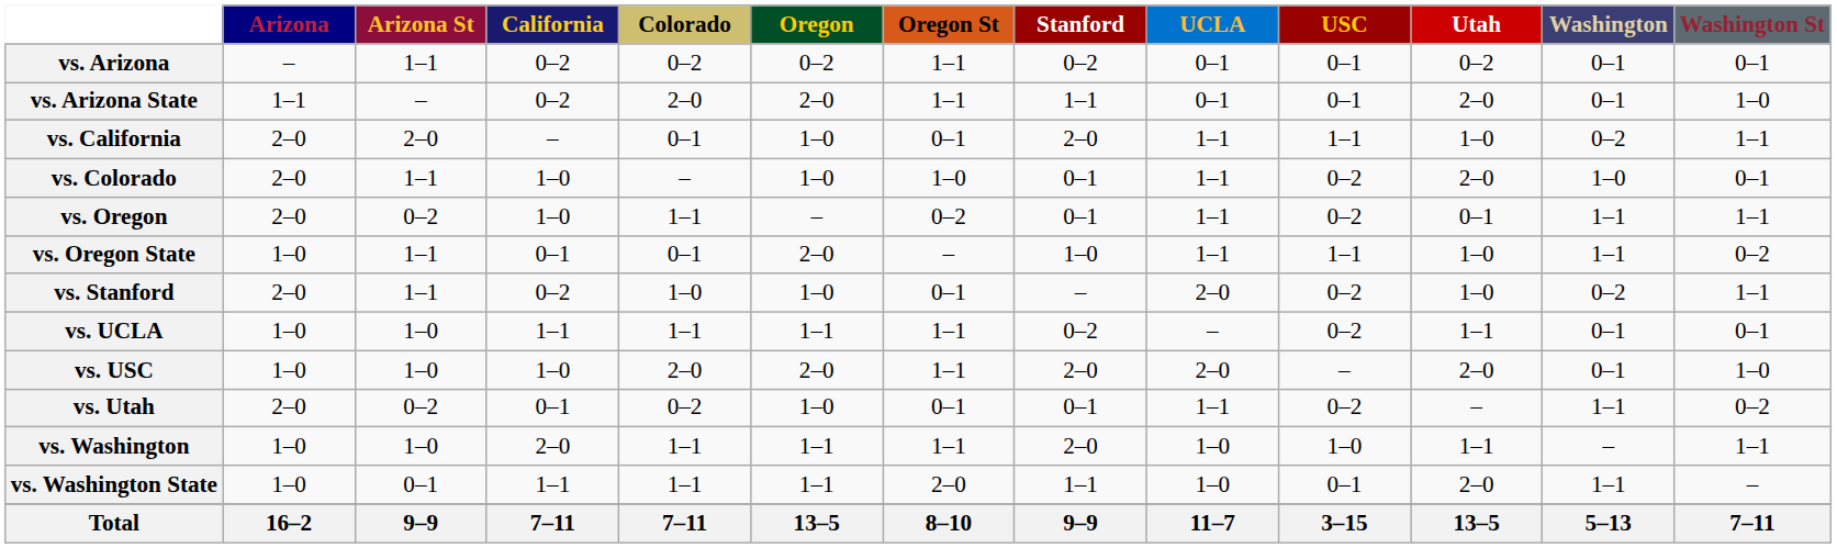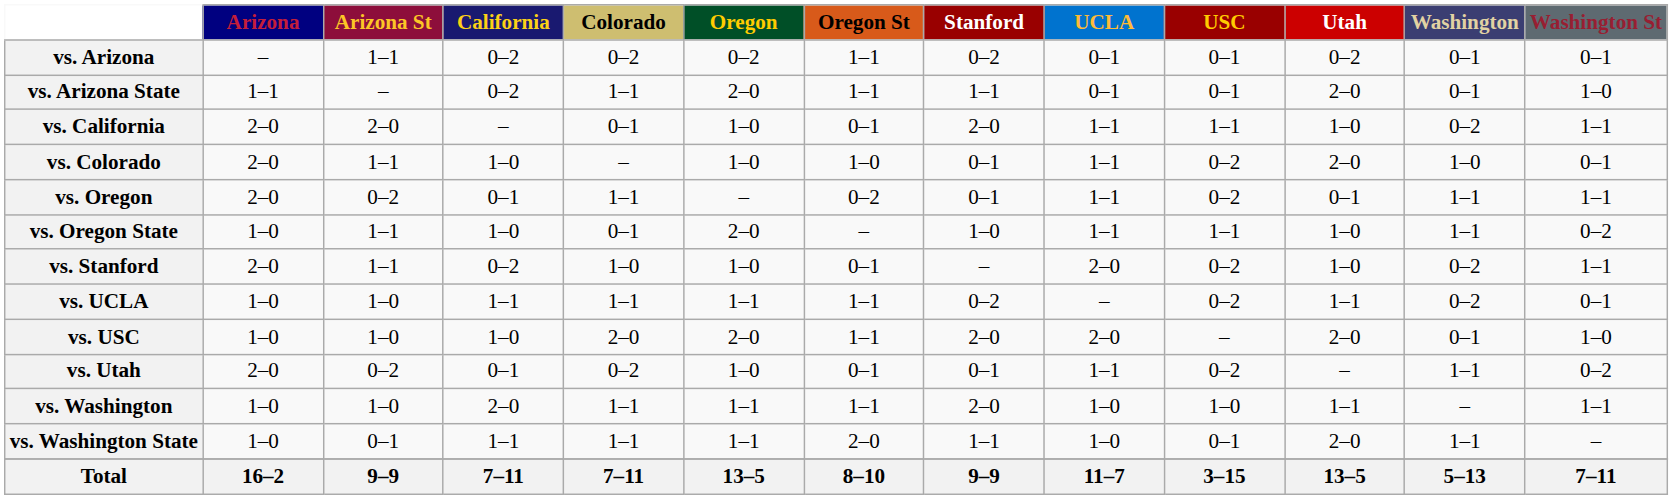 <table class="wikitable" style="white-space:nowrap;font-size:90%;">
 <tr>
 <th colspan=1 style="background:white; border-top-style:hidden; border-left-style:hidden;"   width=75> </th>
 <th style="background:#000080; color:#C41E3A;"  width=75>Arizona</th>
 <th style="background:#8D0E3B; color:#FCC626;"  width=75>Arizona St</th>
 <th style="background:#191970; color:#FCD116;"  width=75>California</th>
 <th style="background:#CEBE70; color:#000000;"  width=75>Colorado</th>
 <th style="background:#004F27; color:#FFCC00;"  width=75>Oregon</th>
 <th style="background:#D85A1A; color:#000000;"  width=75>Oregon St</th>
 <th style="background:#990000; color:#FFFFFF;"  width=75>Stanford</th>
 <th style="background:#0073CF; color:#FEBB36;"  width=75>UCLA</th>
 <th style="background:#990000; color:#FFCC00;"  width=75>USC</th>
 <th style="background:#CC0000; color:#FFFFFF;"  width=75>Utah</th>
 <th style="background:#3B3E72; color:#E2D2A3;"  width=75>Washington</th>
 <th style="background:#5E6A71; color:#981E32;"  width=75>Washington St</th>
 </tr>
 <tr style="text-align:center;">
 <th>vs. Arizona</th>
 <td>–</td>
 <td>1–1</td>
 <td>0–2</td>
 <td>0–2</td>
 <td>0–2</td>
 <td>1–1</td>
 <td>0–2</td>
 <td>0–1</td>
 <td>0–1</td>
 <td>0–2</td>
 <td>0–1</td>
 <td>0–1</td>
 </tr>
 <tr style="text-align:center;">
 <th>vs. Arizona State</th>
 <td>1–1</td>
 <td>–</td>
 <td>0–2</td>
-<td>2–0</td>
+<td>1–1</td>
 <td>2–0</td>
 <td>1–1</td>
 <td>1–1</td>
 <td>0–1</td>
 <td>0–1</td>
 <td>2–0</td>
 <td>0–1</td>
 <td>1–0</td>
 </tr>
 <tr style="text-align:center;">
 <th>vs. California</th>
 <td>2–0</td>
 <td>2–0</td>
 <td>–</td>
 <td>0–1</td>
 <td>1–0</td>
 <td>0–1</td>
 <td>2–0</td>
 <td>1–1</td>
 <td>1–1</td>
 <td>1–0</td>
 <td>0–2</td>
 <td>1–1</td>
 </tr>
 <tr style="text-align:center;">
 <th>vs. Colorado</th>
 <td>2–0</td>
 <td>1–1</td>
 <td>1–0</td>
 <td>–</td>
 <td>1–0</td>
 <td>1–0</td>
 <td>0–1</td>
 <td>1–1</td>
 <td>0–2</td>
 <td>2–0</td>
 <td>1–0</td>
 <td>0–1</td>
 </tr>
 <tr style="text-align:center;">
 <th>vs. Oregon</th>
 <td>2–0</td>
 <td>0–2</td>
-<td>1–0</td>
+<td>0–1</td>
 <td>1–1</td>
 <td>–</td>
 <td>0–2</td>
 <td>0–1</td>
 <td>1–1</td>
 <td>0–2</td>
 <td>0–1</td>
 <td>1–1</td>
 <td>1–1</td>
 </tr>
 <tr style="text-align:center;">
 <th>vs. Oregon State</th>
 <td>1–0</td>
 <td>1–1</td>
-<td>0–1</td>
+<td>1–0</td>
 <td>0–1</td>
 <td>2–0</td>
 <td>–</td>
 <td>1–0</td>
 <td>1–1</td>
 <td>1–1</td>
 <td>1–0</td>
 <td>1–1</td>
 <td>0–2</td>
 </tr>
 <tr style="text-align:center;">
 <th>vs. Stanford</th>
 <td>2–0</td>
 <td>1–1</td>
 <td>0–2</td>
 <td>1–0</td>
 <td>1–0</td>
 <td>0–1</td>
 <td>–</td>
 <td>2–0</td>
 <td>0–2</td>
 <td>1–0</td>
 <td>0–2</td>
 <td>1–1</td>
 </tr>
 <tr style="text-align:center;">
 <th>vs. UCLA</th>
 <td>1–0</td>
 <td>1–0</td>
 <td>1–1</td>
 <td>1–1</td>
 <td>1–1</td>
 <td>1–1</td>
 <td>0–2</td>
 <td>–</td>
 <td>0–2</td>
 <td>1–1</td>
-<td>0–1</td>
+<td>0–2</td>
 <td>0–1</td>
 </tr>
 <tr style="text-align:center;">
 <th>vs. USC</th>
 <td>1–0</td>
 <td>1–0</td>
 <td>1–0</td>
 <td>2–0</td>
 <td>2–0</td>
 <td>1–1</td>
 <td>2–0</td>
 <td>2–0</td>
 <td>–</td>
 <td>2–0</td>
 <td>0–1</td>
 <td>1–0</td>
 </tr>
 <tr style="text-align:center;">
 <th>vs. Utah</th>
 <td>2–0</td>
 <td>0–2</td>
 <td>0–1</td>
 <td>0–2</td>
 <td>1–0</td>
 <td>0–1</td>
 <td>0–1</td>
 <td>1–1</td>
 <td>0–2</td>
 <td>–</td>
 <td>1–1</td>
 <td>0–2</td>
 </tr>
 <tr style="text-align:center;">
 <th>vs. Washington</th>
 <td>1–0</td>
 <td>1–0</td>
 <td>2–0</td>
 <td>1–1</td>
 <td>1–1</td>
 <td>1–1</td>
 <td>2–0</td>
 <td>1–0</td>
 <td>1–0</td>
 <td>1–1</td>
 <td>–</td>
 <td>1–1</td>
 </tr>
 <tr style="text-align:center;">
 <th>vs. Washington State</th>
 <td>1–0</td>
 <td>0–1</td>
 <td>1–1</td>
 <td>1–1</td>
 <td>1–1</td>
 <td>2–0</td>
 <td>1–1</td>
 <td>1–0</td>
 <td>0–1</td>
 <td>2–0</td>
 <td>1–1</td>
 <td>–</td>
 </tr>
 <tr style="text-align:center;">
 </tr>
 <tr style="text-align:center;">
 <th>Total</th>
 <th>16–2</th>
 <th>9–9</th>
 <th>7–11</th>
 <th>7–11</th>
 <th>13–5</th>
 <th>8–10</th>
 <th>9–9</th>
 <th>11–7</th>
 <th>3–15</th>
 <th>13–5</th>
 <th>5–13</th>
 <th>7–11</th>
 </tr>
 </table>
